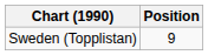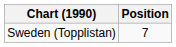 <table class="wikitable">
 <tr>
 <th>Chart (1990)</th>
 <th>Position</th>
 </tr>
 <tr>
 <td>Sweden (Topplistan)</td>
-<td align="center">9</td>
+<td align="center">7</td>
 </tr>
 </table>
